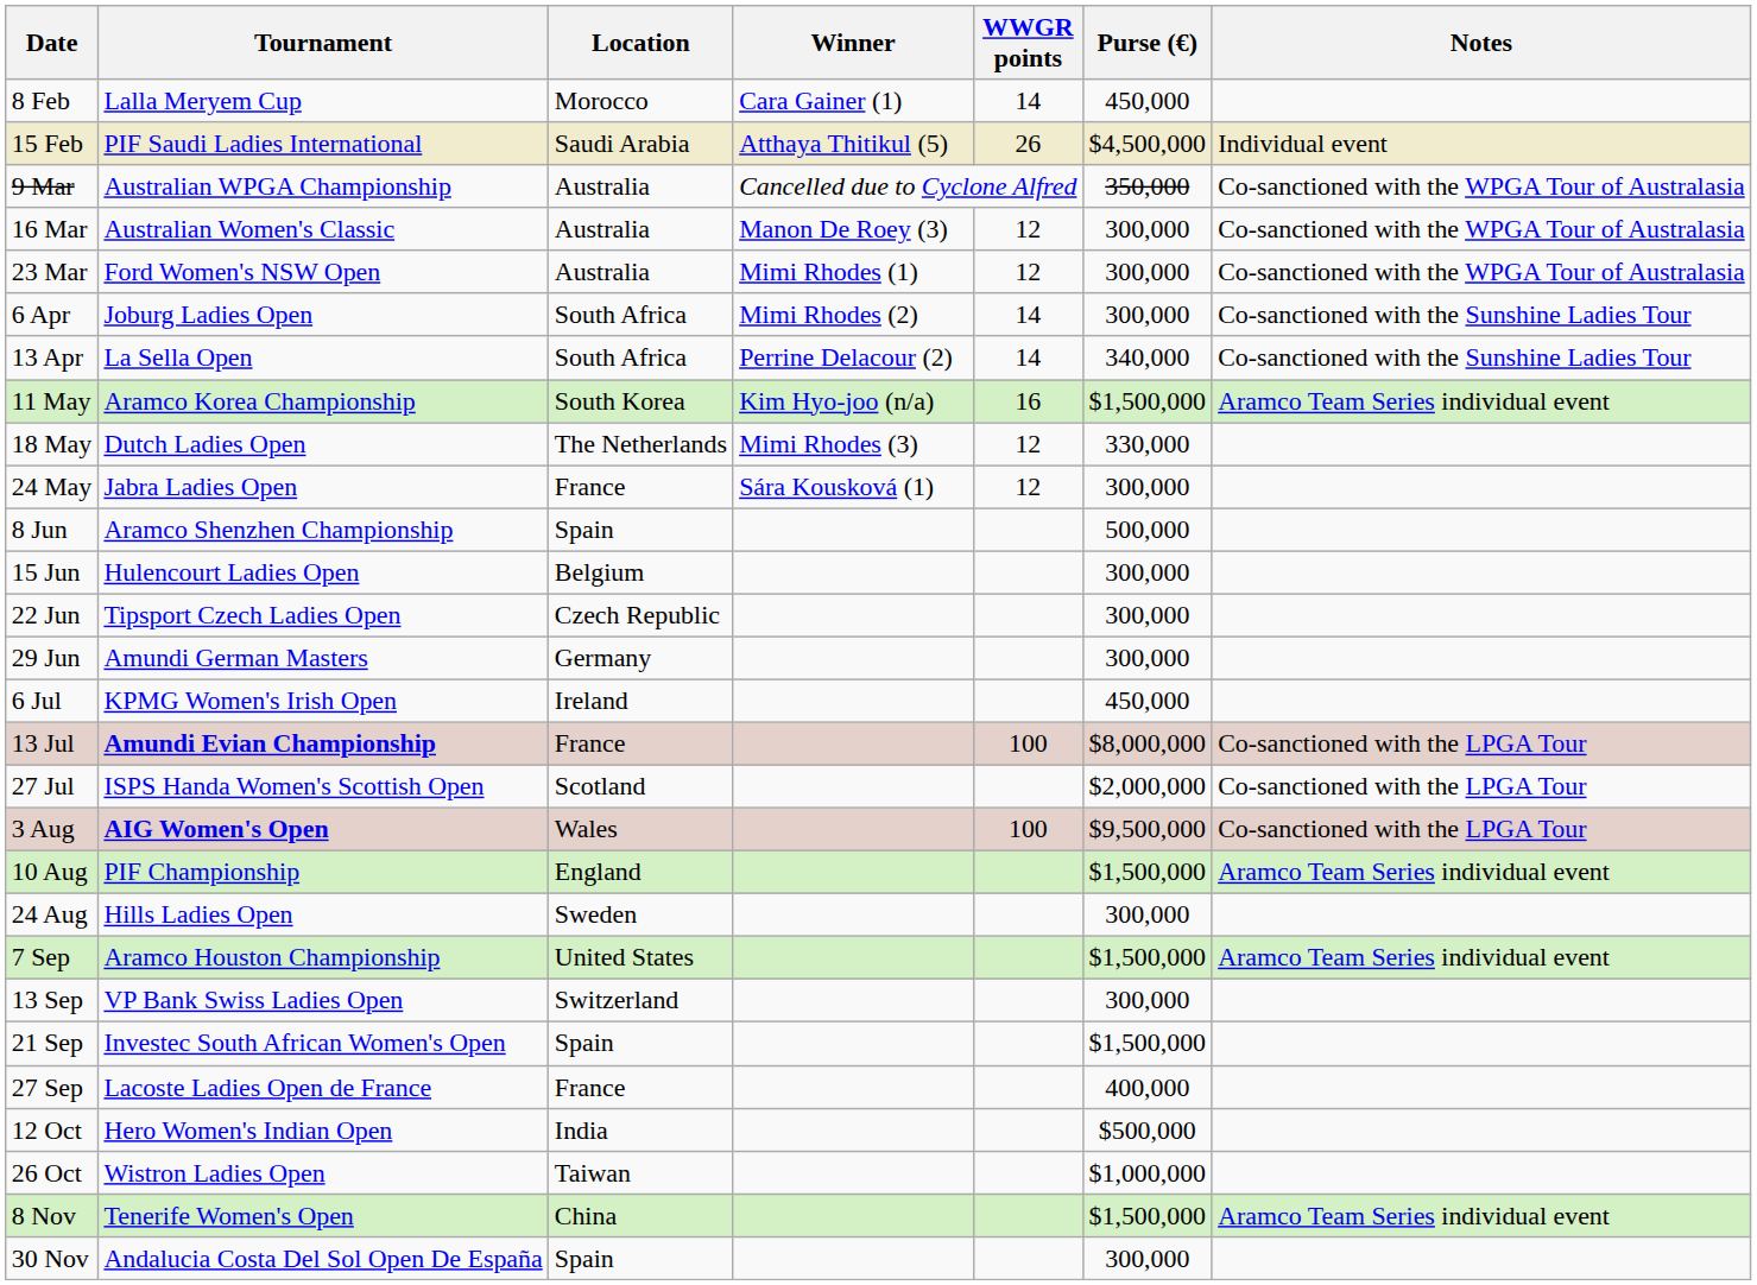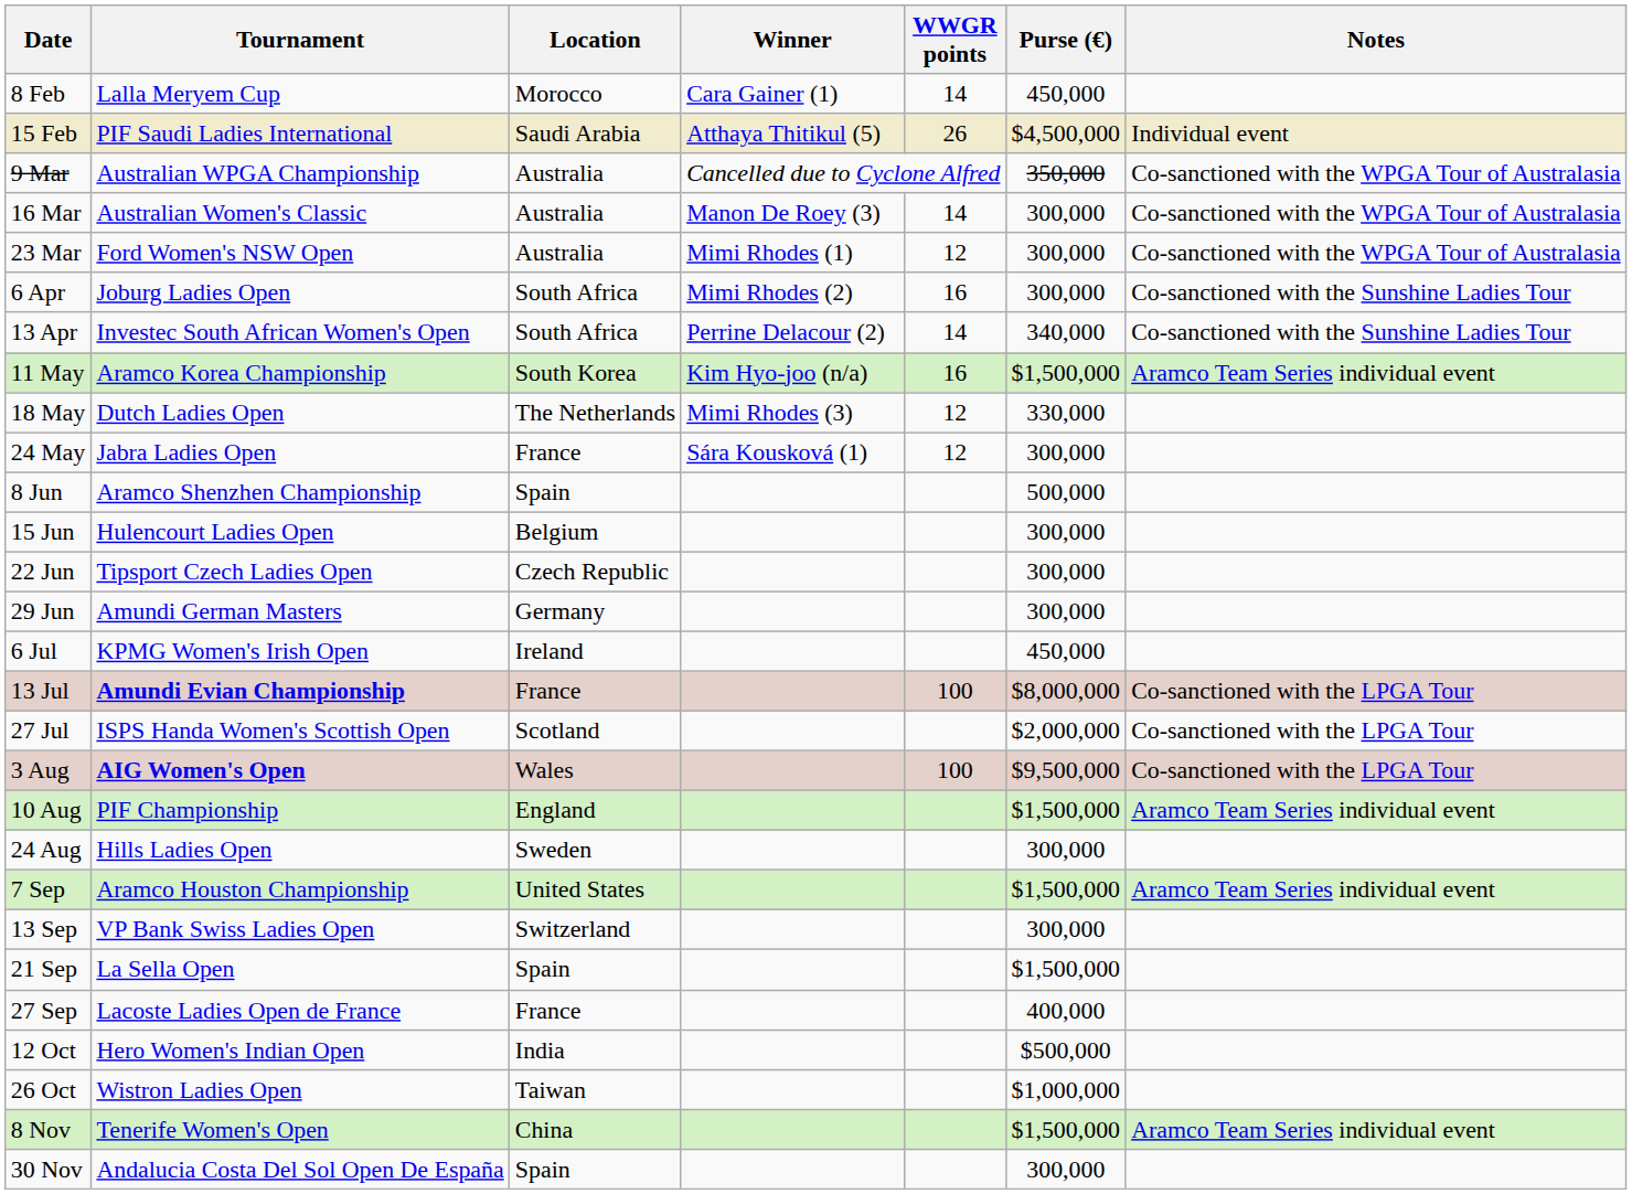 <table class="wikitable sortable" style="font-size:95%">
 <tr>
 <th>Date</th>
 <th>Tournament</th>
 <th>Location</th>
 <th>Winner</th>
 <th><a href='#'>WWGR</a><br>points</th>
 <th>Purse (€)</th>
 <th>Notes</th>
 </tr>
 <tr>
 <td>8 Feb</td>
 <td><a href='#'>Lalla Meryem Cup</a></td>
 <td>Morocco</td>
 <td> <a href='#'>Cara Gainer</a> (1)</td>
 <td align=center>14</td>
 <td align=center>450,000</td>
 <td></td>
 </tr>
 <tr style="background:#f2ecce;">
 <td>15 Feb</td>
 <td><a href='#'>PIF Saudi Ladies International</a></td>
 <td>Saudi Arabia</td>
 <td> <a href='#'>Atthaya Thitikul</a> (5)</td>
 <td align=center>26</td>
 <td align=center>$4,500,000</td>
 <td>Individual event</td>
 </tr>
 <tr>
 <td><s>9 Mar</s></td>
 <td><a href='#'>Australian WPGA Championship</a></td>
 <td>Australia</td>
 <td align=center colspan=2><em>Cancelled due to <a href='#'>Cyclone Alfred</a></em></td>
 <td align=center><s>350,000</s></td>
 <td>Co-sanctioned with the <a href='#'>WPGA Tour of Australasia</a></td>
 </tr>
 <tr>
 <td>16 Mar</td>
 <td><a href='#'>Australian Women's Classic</a></td>
 <td>Australia</td>
 <td> <a href='#'>Manon De Roey</a> (3)</td>
-<td align=center>12</td>
+<td align=center>14</td>
 <td align=center>300,000</td>
 <td>Co-sanctioned with the <a href='#'>WPGA Tour of Australasia</a></td>
 </tr>
 <tr>
 <td>23 Mar</td>
 <td><a href='#'>Ford Women's NSW Open</a></td>
 <td>Australia</td>
 <td> <a href='#'>Mimi Rhodes</a> (1)</td>
 <td align=center>12</td>
 <td align=center>300,000</td>
 <td>Co-sanctioned with the <a href='#'>WPGA Tour of Australasia</a></td>
 </tr>
 <tr>
 <td>6 Apr</td>
 <td><a href='#'>Joburg Ladies Open</a></td>
 <td>South Africa</td>
 <td> <a href='#'>Mimi Rhodes</a> (2)</td>
-<td align=center>14</td>
+<td align=center>16</td>
 <td align=center>300,000</td>
 <td>Co-sanctioned with the <a href='#'>Sunshine Ladies Tour</a></td>
 </tr>
 <tr>
 <td>13 Apr</td>
-<td><a href='#'>La Sella Open</a></td>
+<td><a href='#'>Investec South African Women's Open</a></td>
 <td>South Africa</td>
 <td> <a href='#'>Perrine Delacour</a> (2)</td>
 <td align=center>14</td>
 <td align=center>340,000</td>
 <td>Co-sanctioned with the <a href='#'>Sunshine Ladies Tour</a></td>
 </tr>
 <tr style="background:#D4F1C5;">
 <td>11 May</td>
 <td><a href='#'>Aramco Korea Championship</a></td>
 <td>South Korea</td>
 <td> <a href='#'>Kim Hyo-joo</a> (n/a)</td>
 <td align=center>16</td>
 <td align=center>$1,500,000</td>
 <td><a href='#'>Aramco Team Series</a> individual event</td>
 </tr>
 <tr>
 <td>18 May</td>
 <td><a href='#'>Dutch Ladies Open</a></td>
 <td>The Netherlands</td>
 <td> <a href='#'>Mimi Rhodes</a> (3)</td>
 <td align=center>12</td>
 <td align=center>330,000</td>
 <td></td>
 </tr>
 <tr>
 <td>24 May</td>
 <td><a href='#'>Jabra Ladies Open</a></td>
 <td>France</td>
 <td> <a href='#'>Sára Kousková</a> (1)</td>
 <td align=center>12</td>
 <td align=center>300,000</td>
 <td></td>
 </tr>
 <tr>
 <td>8 Jun</td>
 <td><a href='#'>Aramco Shenzhen Championship</a></td>
 <td>Spain</td>
 <td></td>
 <td align=center></td>
 <td align=center>500,000</td>
 <td></td>
 </tr>
 <tr>
 <td>15 Jun</td>
 <td><a href='#'>Hulencourt Ladies Open</a></td>
 <td>Belgium</td>
 <td></td>
 <td align=center></td>
 <td align=center>300,000</td>
 <td></td>
 </tr>
 <tr>
 <td>22 Jun</td>
 <td><a href='#'>Tipsport Czech Ladies Open</a></td>
 <td>Czech Republic</td>
 <td></td>
 <td align=center></td>
 <td align=center>300,000</td>
 <td></td>
 </tr>
 <tr>
 <td>29 Jun</td>
 <td><a href='#'>Amundi German Masters</a></td>
 <td>Germany</td>
 <td></td>
 <td align=center></td>
 <td align=center>300,000</td>
 <td></td>
 </tr>
 <tr>
 <td>6 Jul</td>
 <td><a href='#'>KPMG Women's Irish Open</a></td>
 <td>Ireland</td>
 <td></td>
 <td align=center></td>
 <td align=center>450,000</td>
 <td></td>
 </tr>
 <tr style="background:#e5d1cb;">
 <td>13 Jul</td>
 <td><strong><a href='#'>Amundi Evian Championship</a></strong></td>
 <td>France</td>
 <td></td>
 <td align=center>100</td>
 <td align=center>$8,000,000</td>
 <td>Co-sanctioned with the <a href='#'>LPGA Tour</a></td>
 </tr>
 <tr>
 <td>27 Jul</td>
 <td><a href='#'>ISPS Handa Women's Scottish Open</a></td>
 <td>Scotland</td>
 <td></td>
 <td align=center></td>
 <td align=center>$2,000,000</td>
 <td>Co-sanctioned with the <a href='#'>LPGA Tour</a></td>
 </tr>
 <tr style="background:#e5d1cb;">
 <td>3 Aug</td>
 <td><strong><a href='#'>AIG Women's Open</a></strong></td>
 <td>Wales</td>
 <td></td>
 <td align=center>100</td>
 <td align=center>$9,500,000</td>
 <td>Co-sanctioned with the <a href='#'>LPGA Tour</a></td>
 </tr>
 <tr style="background:#D4F1C5;">
 <td>10 Aug</td>
 <td><a href='#'>PIF Championship</a></td>
 <td>England</td>
 <td></td>
 <td align=center></td>
 <td align=center>$1,500,000</td>
 <td><a href='#'>Aramco Team Series</a> individual event</td>
 </tr>
 <tr>
 <td>24 Aug</td>
 <td><a href='#'>Hills Ladies Open</a></td>
 <td>Sweden</td>
 <td></td>
 <td align=center></td>
 <td align=center>300,000</td>
 <td></td>
 </tr>
 <tr style="background:#D4F1C5;">
 <td>7 Sep</td>
 <td><a href='#'>Aramco Houston Championship</a></td>
 <td>United States</td>
 <td></td>
 <td align=center></td>
 <td align=center>$1,500,000</td>
 <td><a href='#'>Aramco Team Series</a> individual event</td>
 </tr>
 <tr>
 <td>13 Sep</td>
 <td><a href='#'>VP Bank Swiss Ladies Open</a></td>
 <td>Switzerland</td>
 <td></td>
 <td align=center></td>
 <td align=center>300,000</td>
 <td></td>
 </tr>
 <tr>
 <td>21 Sep</td>
-<td><a href='#'>Investec South African Women's Open</a></td>
+<td><a href='#'>La Sella Open</a></td>
 <td>Spain</td>
 <td></td>
 <td align=center></td>
 <td align=center>$1,500,000</td>
 <td></td>
 </tr>
 <tr>
 <td>27 Sep</td>
 <td><a href='#'>Lacoste Ladies Open de France</a></td>
 <td>France</td>
 <td></td>
 <td align=center></td>
 <td align=center>400,000</td>
 <td></td>
 </tr>
 <tr>
 <td>12 Oct</td>
 <td><a href='#'>Hero Women's Indian Open</a></td>
 <td>India</td>
 <td></td>
 <td align=center></td>
 <td align=center>$500,000</td>
 <td></td>
 </tr>
 <tr>
 <td>26 Oct</td>
 <td><a href='#'>Wistron Ladies Open</a></td>
 <td>Taiwan</td>
 <td></td>
 <td align=center></td>
 <td align=center>$1,000,000</td>
 <td></td>
 </tr>
 <tr style="background:#D4F1C5;">
 <td>8 Nov</td>
 <td><a href='#'>Tenerife Women's Open</a></td>
 <td>China</td>
 <td></td>
 <td align=center></td>
 <td align=center>$1,500,000</td>
 <td><a href='#'>Aramco Team Series</a> individual event</td>
 </tr>
 <tr>
 <td>30 Nov</td>
 <td><a href='#'>Andalucia Costa Del Sol Open De España</a></td>
 <td>Spain</td>
 <td></td>
 <td align=center></td>
 <td align=center>300,000</td>
 <td></td>
 </tr>
 </table>
